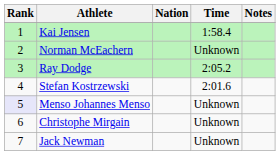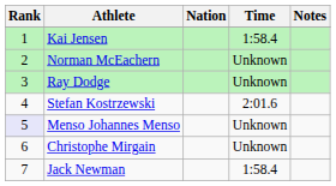 <table class="wikitable sortable" style="text-align:center">
 <tr>
 <th>Rank</th>
 <th>Athlete</th>
 <th>Nation</th>
 <th>Time</th>
 <th>Notes</th>
 </tr>
 <tr>
 </tr>
 <tr bgcolor=bbf3bb>
 <td>1</td>
 <td align=left><a href='#'>Kai Jensen</a></td>
 <td align=left></td>
 <td>1:58.4</td>
 <td></td>
 </tr>
 <tr bgcolor=bbf3bb>
 <td>2</td>
 <td align=left><a href='#'>Norman McEachern</a></td>
 <td align=left></td>
 <td data-sort-value=1:59.0>Unknown</td>
 <td></td>
 </tr>
 <tr bgcolor=bbf3bb>
 <td>3</td>
 <td align=left><a href='#'>Ray Dodge</a></td>
 <td align=left></td>
-<td>2:05.2</td>
+<td data-sort-value=2:00.0>Unknown</td>
 <td></td>
 </tr>
 <tr>
 <td>4</td>
 <td align=left><a href='#'>Stefan Kostrzewski</a></td>
 <td align=left></td>
 <td>2:01.6</td>
 <td></td>
 </tr>
 <tr>
 <td style="background: lavender;">5</td>
 <td align=left><a href='#'>Menso Johannes Menso</a></td>
 <td align=left></td>
 <td data-sort-value=2:02.0>Unknown</td>
 <td></td>
 </tr>
 <tr>
 <td>6</td>
 <td align=left><a href='#'>Christophe Mirgain</a></td>
 <td align=left></td>
 <td data-sort-value=2:00.0>Unknown</td>
 <td></td>
 </tr>
 <tr>
 <td>7</td>
 <td align=left><a href='#'>Jack Newman</a></td>
 <td align=left></td>
-<td data-sort-value=4:00.0>Unknown</td>
+<td>1:58.4</td>
 <td></td>
 </tr>
 </table>
